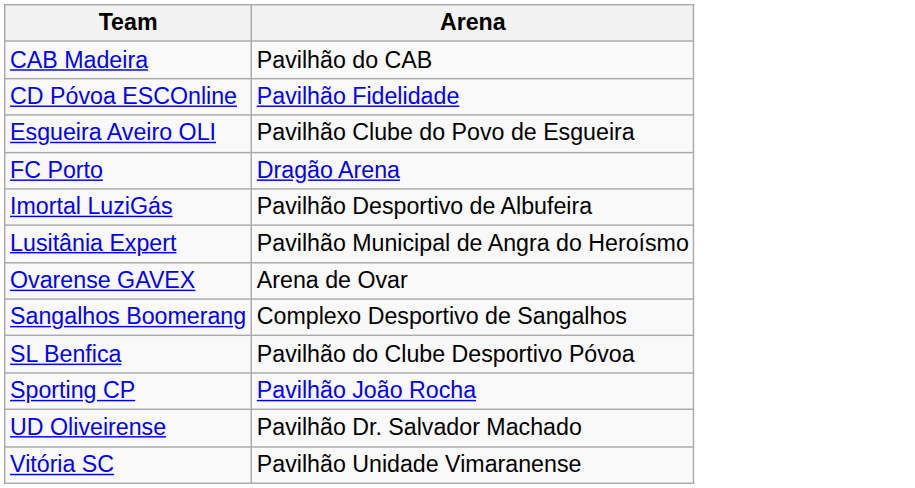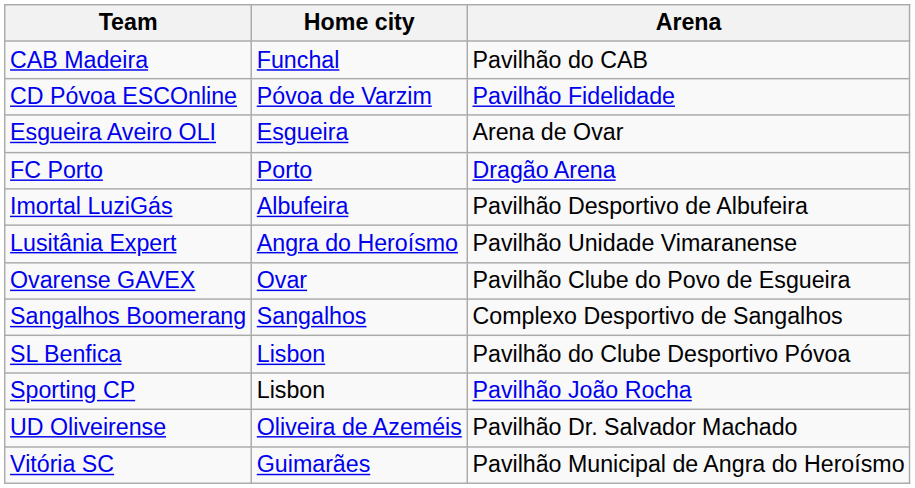 <table class="wikitable sortable">
 <tr>
 <th>Team</th>
+<th>Home city</th>
 <th>Arena</th>
 </tr>
 <tr>
 <td><a href='#'>CAB Madeira</a></td>
+<td><a href='#'>Funchal</a></td>
 <td>Pavilhão do CAB</td>
 </tr>
 <tr>
 <td><a href='#'>CD Póvoa ESCOnline</a></td>
+<td><a href='#'>Póvoa de Varzim</a></td>
 <td><a href='#'>Pavilhão Fidelidade</a></td>
 </tr>
 <tr>
 <td><a href='#'>Esgueira Aveiro OLI</a></td>
-<td>Pavilhão Clube do Povo de Esgueira</td>
+<td><a href='#'>Esgueira</a></td>
+<td>Arena de Ovar</td>
 </tr>
 <tr>
 <td><a href='#'>FC Porto</a></td>
+<td><a href='#'>Porto</a></td>
 <td><a href='#'>Dragão Arena</a></td>
 </tr>
 <tr>
 <td><a href='#'>Imortal LuziGás</a></td>
+<td><a href='#'>Albufeira</a></td>
 <td>Pavilhão Desportivo de Albufeira</td>
 </tr>
 <tr>
 <td><a href='#'>Lusitânia Expert</a></td>
-<td>Pavilhão Municipal de Angra do Heroísmo</td>
+<td><a href='#'>Angra do Heroísmo</a></td>
+<td>Pavilhão Unidade Vimaranense</td>
 </tr>
 <tr>
 <td><a href='#'>Ovarense GAVEX</a></td>
-<td>Arena de Ovar</td>
+<td><a href='#'>Ovar</a></td>
+<td>Pavilhão Clube do Povo de Esgueira</td>
 </tr>
 <tr>
 <td><a href='#'>Sangalhos Boomerang</a></td>
+<td><a href='#'>Sangalhos</a></td>
 <td>Complexo Desportivo de Sangalhos</td>
 </tr>
 <tr>
 <td><a href='#'>SL Benfica</a></td>
+<td><a href='#'>Lisbon</a></td>
 <td>Pavilhão do Clube Desportivo Póvoa</td>
 </tr>
 <tr>
 <td><a href='#'>Sporting CP</a></td>
+<td>Lisbon</td>
 <td><a href='#'>Pavilhão João Rocha</a></td>
 </tr>
 <tr>
 <td><a href='#'>UD Oliveirense</a></td>
+<td><a href='#'>Oliveira de Azeméis</a></td>
 <td>Pavilhão Dr. Salvador Machado</td>
 </tr>
 <tr>
 <td><a href='#'>Vitória SC</a></td>
-<td>Pavilhão Unidade Vimaranense</td>
+<td><a href='#'>Guimarães</a></td>
+<td>Pavilhão Municipal de Angra do Heroísmo</td>
 </tr>
 </table>
